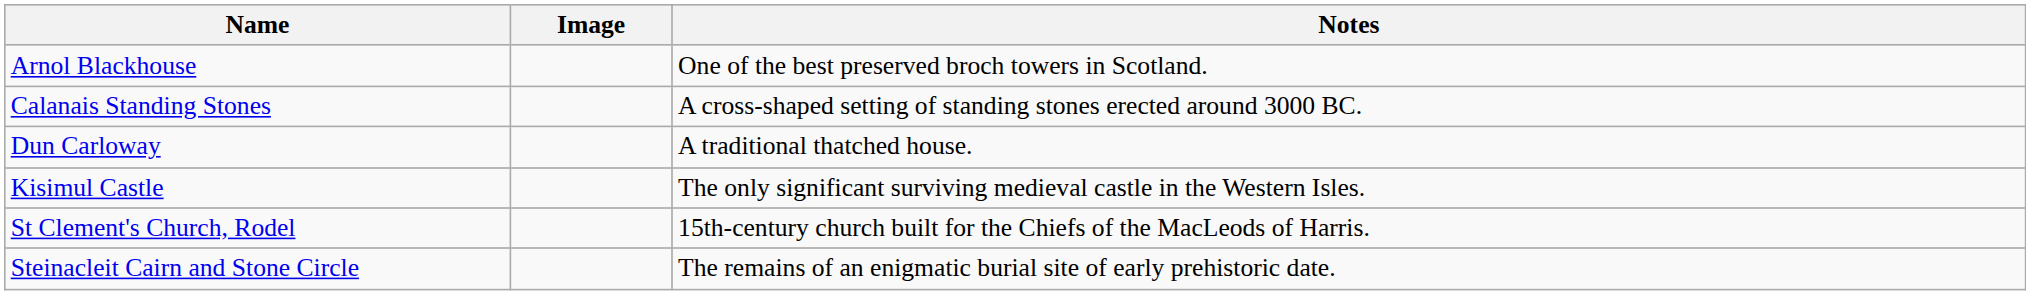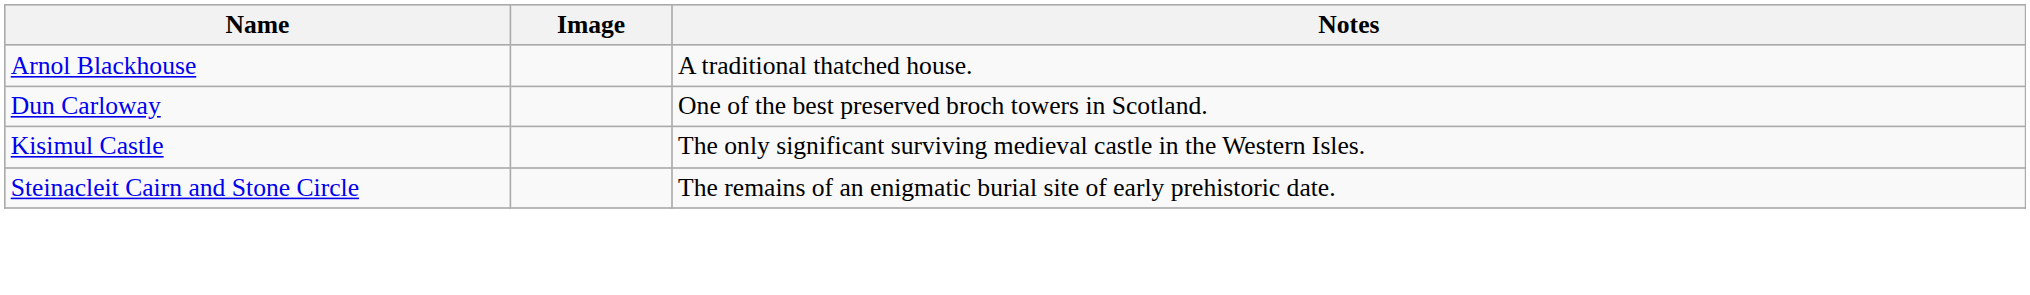 <table class="wikitable" width="100%">
 <tr>
 <th width="25%">Name<br></th>
 <th width="94px">Image</th>
 <th>Notes</th>
 </tr>
 <tr>
 <td><a href='#'>Arnol Blackhouse</a></td>
 <td></td>
-<td>One of the best preserved broch towers in Scotland.</td>
-</tr>
-<tr>
-<td><a href='#'>Calanais Standing Stones</a></td>
-<td></td>
-<td>A cross-shaped setting of standing stones erected around 3000 BC.</td>
+<td>A traditional thatched house.</td>
 </tr>
 <tr>
 <td><a href='#'>Dun Carloway</a></td>
 <td></td>
-<td>A traditional thatched house.</td>
+<td>One of the best preserved broch towers in Scotland.</td>
 </tr>
 <tr>
 <td><a href='#'>Kisimul Castle</a></td>
 <td></td>
 <td>The only significant surviving medieval castle in the Western Isles.</td>
 </tr>
 <tr>
-<td><a href='#'>St Clement's Church, Rodel</a></td>
-<td></td>
-<td>15th-century church built for the Chiefs of the MacLeods of Harris.</td>
-</tr>
-<tr>
 <td><a href='#'>Steinacleit Cairn and Stone Circle</a></td>
 <td></td>
 <td>The remains of an enigmatic burial site of early prehistoric date.</td>
 </tr>
 </table>
